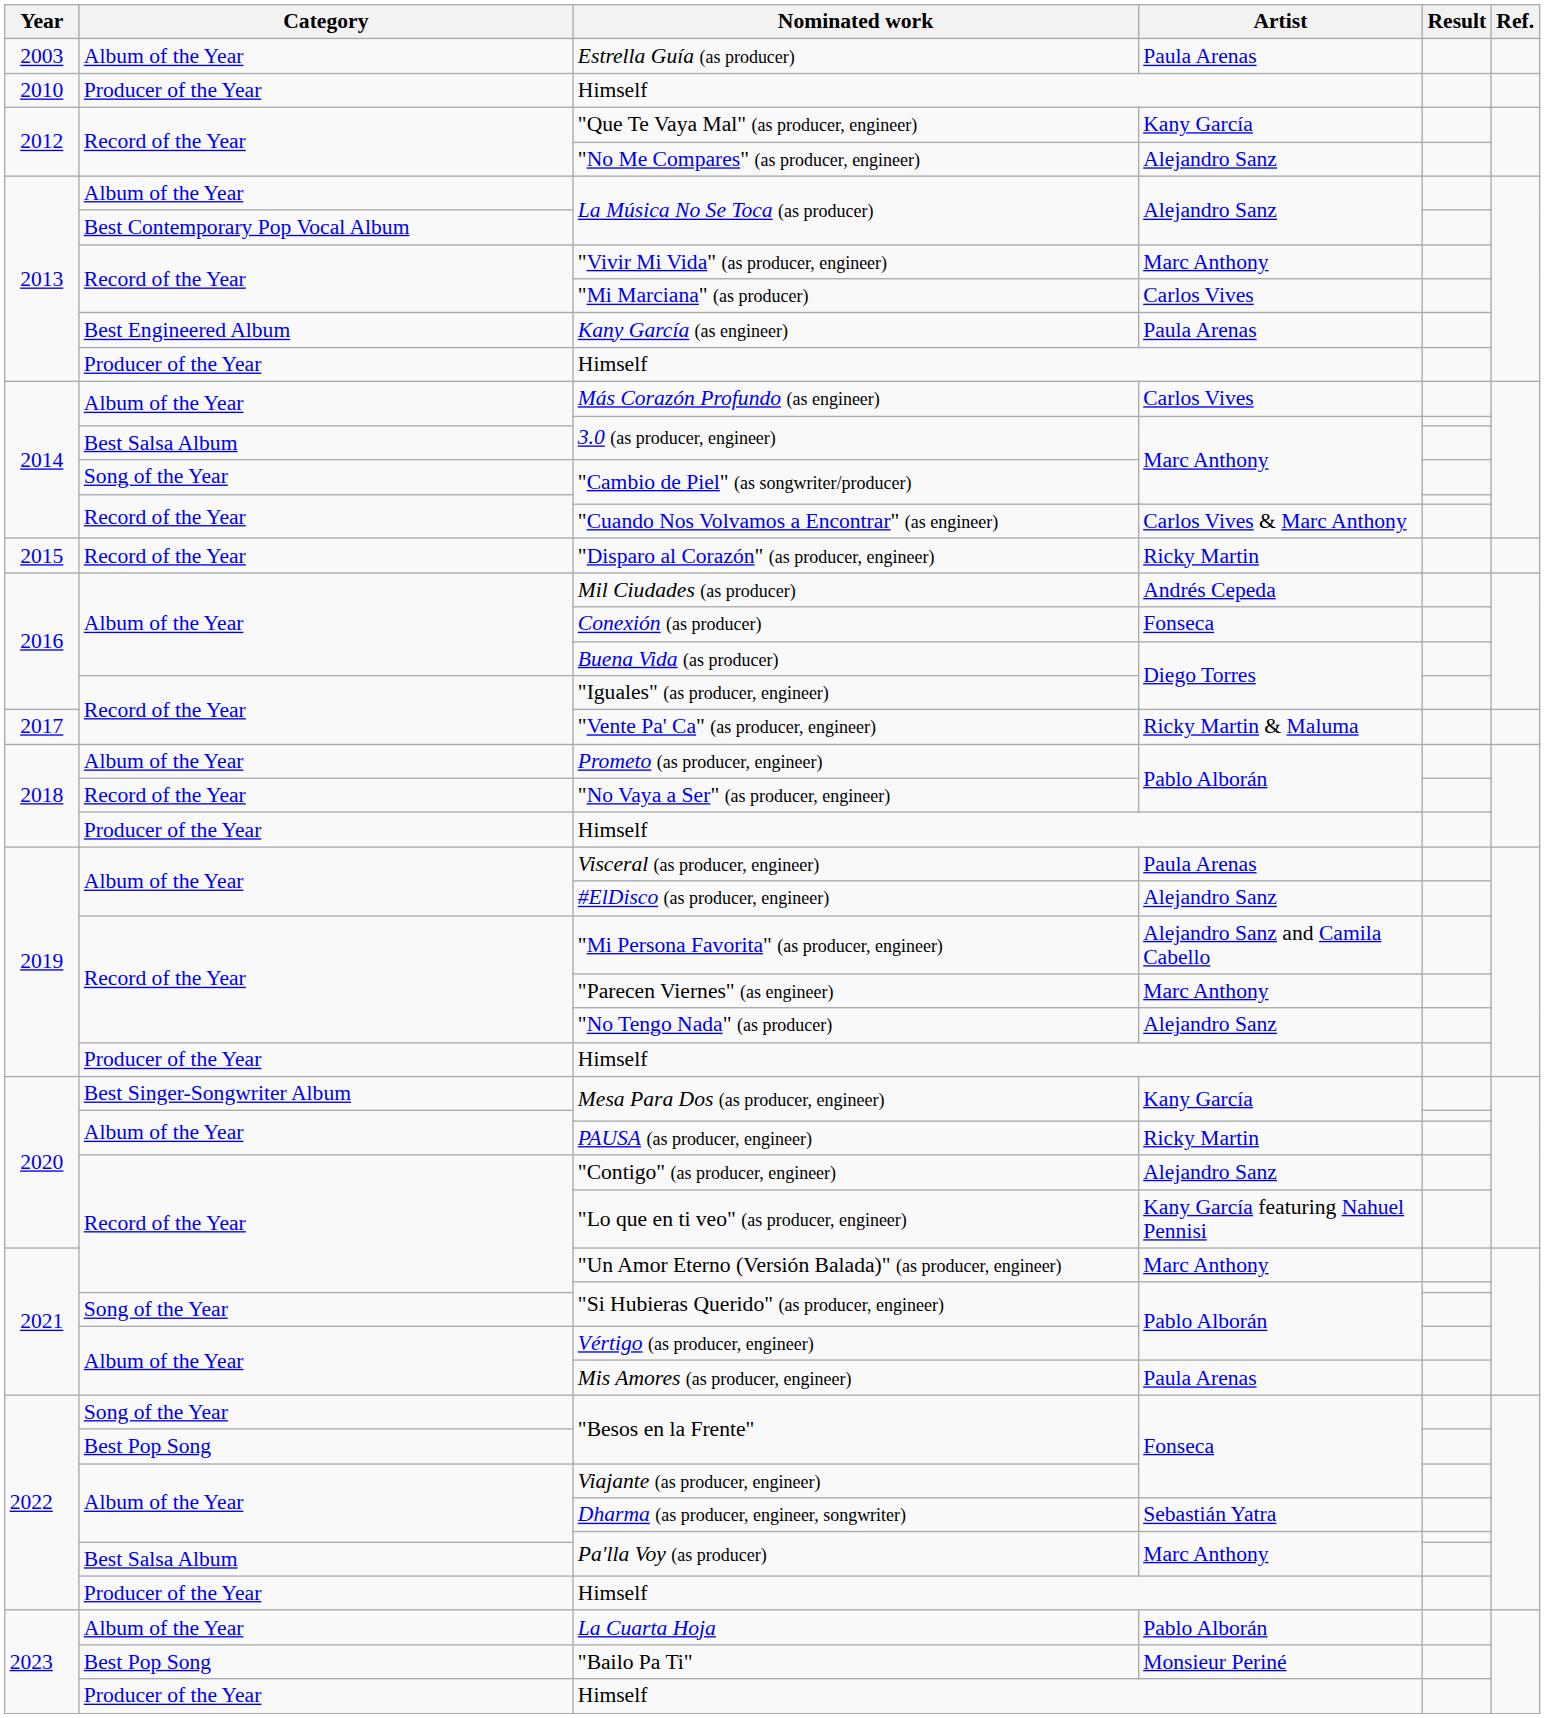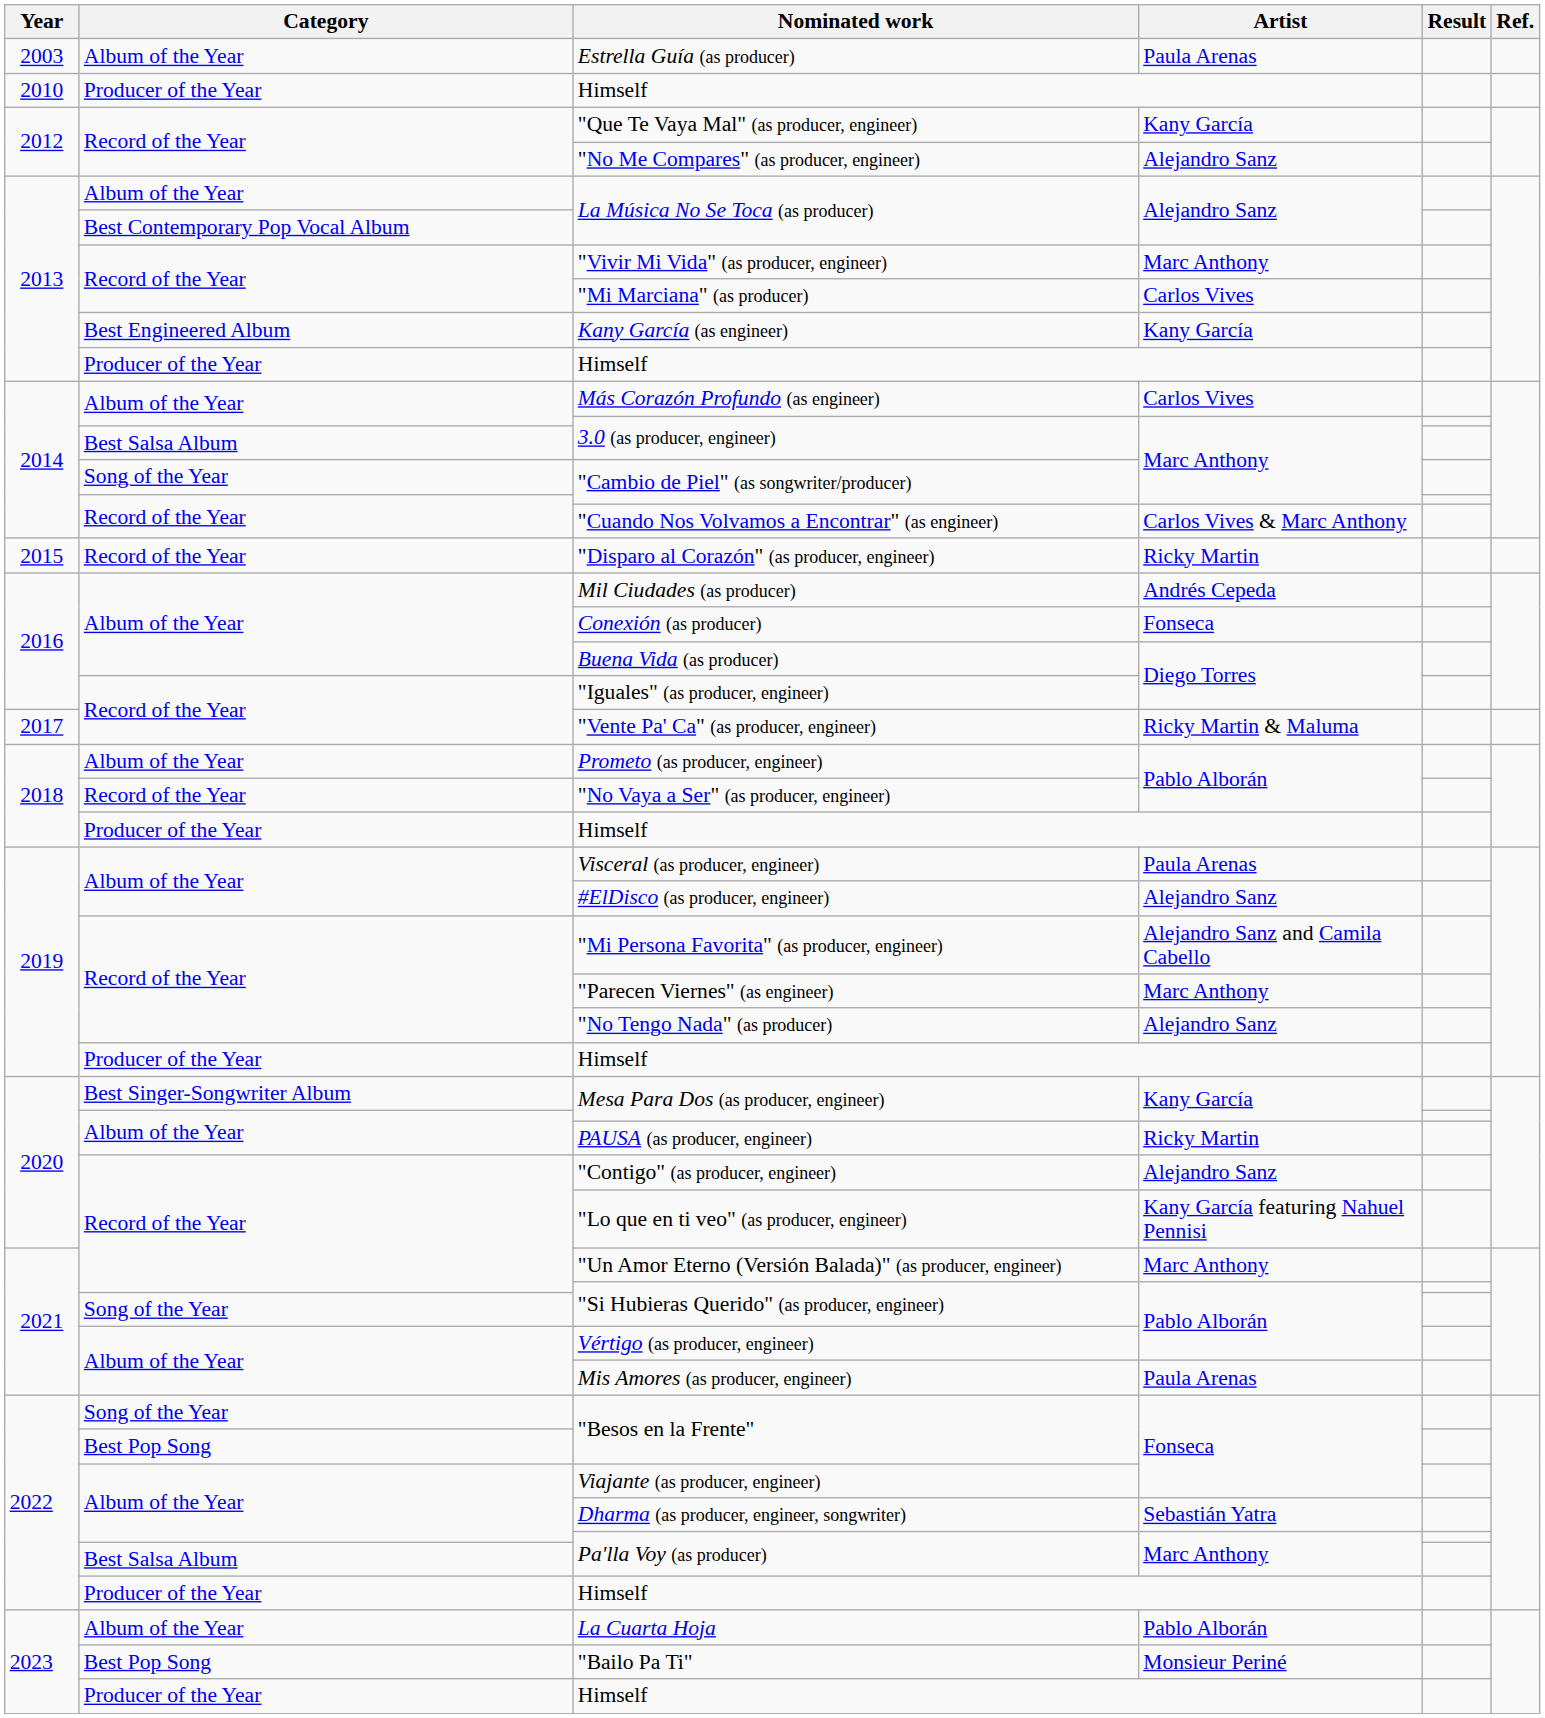 <table class="wikitable" style="width:90%;">
 <tr>
 <th width=5%>Year</th>
 <th style="width:35%;">Category</th>
 <th style="width:40%;">Nominated work</th>
 <th style="width:25%;">Artist</th>
 <th style="width:15%;">Result</th>
 <th style="width:5%;">Ref.</th>
 </tr>
 <tr>
 <td style="text-align:center;"><a href='#'>2003</a></td>
 <td><a href='#'>Album of the Year</a></td>
 <td><em>Estrella Guía</em> <small>(as producer)</small></td>
 <td><a href='#'>Paula Arenas</a></td>
 <td></td>
 <td></td>
 </tr>
 <tr>
 <td style="text-align:center;"><a href='#'>2010</a></td>
 <td><a href='#'>Producer of the Year</a></td>
 <td colspan="2">Himself</td>
 <td></td>
 <td></td>
 </tr>
 <tr>
 <td rowspan="2" style="text-align:center;"><a href='#'>2012</a></td>
 <td rowspan="2"><a href='#'>Record of the Year</a></td>
 <td>"Que Te Vaya Mal" <small>(as producer, engineer)</small></td>
 <td><a href='#'>Kany García</a></td>
 <td></td>
 <td rowspan="2"></td>
 </tr>
 <tr>
 <td>"<a href='#'>No Me Compares</a>" <small>(as producer, engineer)</small></td>
 <td><a href='#'>Alejandro Sanz</a></td>
 <td></td>
 </tr>
 <tr>
 <td rowspan="6" style="text-align:center;"><a href='#'>2013</a></td>
 <td><a href='#'>Album of the Year</a></td>
 <td rowspan="2"><em><a href='#'>La Música No Se Toca</a></em> <small>(as producer)</small></td>
 <td rowspan="2"><a href='#'>Alejandro Sanz</a></td>
 <td></td>
 <td rowspan="6"></td>
 </tr>
 <tr>
 <td><a href='#'>Best Contemporary Pop Vocal Album</a></td>
 <td></td>
 </tr>
 <tr>
 <td rowspan="2"><a href='#'>Record of the Year</a></td>
 <td>"<a href='#'>Vivir Mi Vida</a>" <small>(as producer, engineer)</small></td>
 <td><a href='#'>Marc Anthony</a></td>
 <td></td>
 </tr>
 <tr>
 <td>"<a href='#'>Mi Marciana</a>" <small>(as producer)</small></td>
 <td><a href='#'>Carlos Vives</a></td>
 <td></td>
 </tr>
 <tr>
 <td><a href='#'>Best Engineered Album</a></td>
 <td><em><a href='#'>Kany García</a></em> <small>(as engineer)</small></td>
-<td><a href='#'>Paula Arenas</a></td>
+<td><a href='#'>Kany García</a></td>
 <td></td>
 </tr>
 <tr>
 <td><a href='#'>Producer of the Year</a></td>
 <td colspan="2">Himself</td>
 <td></td>
 </tr>
 <tr>
 <td rowspan="6" style="text-align:center;"><a href='#'>2014</a></td>
 <td rowspan="2"><a href='#'>Album of the Year</a></td>
 <td><em><a href='#'>Más Corazón Profundo</a></em> <small>(as engineer)</small></td>
 <td><a href='#'>Carlos Vives</a></td>
 <td></td>
 <td rowspan="6"></td>
 </tr>
 <tr>
 <td rowspan="2"><em><a href='#'>3.0</a></em> <small>(as producer, engineer)</small></td>
 <td rowspan="4"><a href='#'>Marc Anthony</a></td>
 <td></td>
 </tr>
 <tr>
 <td><a href='#'>Best Salsa Album</a></td>
 <td></td>
 </tr>
 <tr>
 <td><a href='#'>Song of the Year</a></td>
 <td rowspan="2">"<a href='#'>Cambio de Piel</a>" <small>(as songwriter/producer)</small></td>
 <td></td>
 </tr>
 <tr>
 <td rowspan="2"><a href='#'>Record of the Year</a></td>
 <td></td>
 </tr>
 <tr>
 <td>"<a href='#'>Cuando Nos Volvamos a Encontrar</a>" <small>(as engineer)</small></td>
 <td><a href='#'>Carlos Vives</a> & <a href='#'>Marc Anthony</a></td>
 <td></td>
 </tr>
 <tr>
 <td style="text-align:center;"><a href='#'>2015</a></td>
 <td><a href='#'>Record of the Year</a></td>
 <td>"<a href='#'>Disparo al Corazón</a>" <small>(as producer, engineer)</small></td>
 <td><a href='#'>Ricky Martin</a></td>
 <td></td>
 <td></td>
 </tr>
 <tr>
 <td rowspan="4" style="text-align:center;"><a href='#'>2016</a></td>
 <td rowspan="3"><a href='#'>Album of the Year</a></td>
 <td><em>Mil Ciudades</em> <small>(as producer)</small></td>
 <td><a href='#'>Andrés Cepeda</a></td>
 <td></td>
 <td rowspan="4"></td>
 </tr>
 <tr>
 <td><em><a href='#'>Conexión</a></em> <small>(as producer)</small></td>
 <td><a href='#'>Fonseca</a></td>
 <td></td>
 </tr>
 <tr>
 <td><em><a href='#'>Buena Vida</a></em> <small>(as producer)</small></td>
 <td rowspan="2"><a href='#'>Diego Torres</a></td>
 <td></td>
 </tr>
 <tr>
 <td rowspan="2"><a href='#'>Record of the Year</a></td>
 <td>"Iguales" <small>(as producer, engineer)</small></td>
 <td></td>
 </tr>
 <tr>
 <td style="text-align:center;"><a href='#'>2017</a></td>
 <td>"<a href='#'>Vente Pa' Ca</a>" <small>(as producer, engineer)</small></td>
 <td><a href='#'>Ricky Martin</a> & <a href='#'>Maluma</a></td>
 <td></td>
 <td></td>
 </tr>
 <tr>
 <td rowspan="3" style="text-align:center;"><a href='#'>2018</a></td>
 <td><a href='#'>Album of the Year</a></td>
 <td><em><a href='#'>Prometo</a></em> <small>(as producer, engineer)</small></td>
 <td rowspan="2"><a href='#'>Pablo Alborán</a></td>
 <td></td>
 <td rowspan="3"></td>
 </tr>
 <tr>
 <td><a href='#'>Record of the Year</a></td>
 <td>"<a href='#'>No Vaya a Ser</a>" <small>(as producer, engineer)</small></td>
 <td></td>
 </tr>
 <tr>
 <td><a href='#'>Producer of the Year</a></td>
 <td colspan="2">Himself</td>
 <td></td>
 </tr>
 <tr>
 <td rowspan="6" style="text-align:center;"><a href='#'>2019</a></td>
 <td rowspan="2"><a href='#'>Album of the Year</a></td>
 <td><em>Visceral</em> <small>(as producer, engineer)</small></td>
 <td><a href='#'>Paula Arenas</a></td>
 <td></td>
 <td rowspan="6"></td>
 </tr>
 <tr>
 <td><em><a href='#'>#ElDisco</a></em> <small>(as producer, engineer)</small></td>
 <td><a href='#'>Alejandro Sanz</a></td>
 <td></td>
 </tr>
 <tr>
 <td rowspan="3"><a href='#'>Record of the Year</a></td>
 <td>"<a href='#'>Mi Persona Favorita</a>" <small>(as producer, engineer)</small></td>
 <td><a href='#'>Alejandro Sanz</a> and <a href='#'>Camila Cabello</a></td>
 <td></td>
 </tr>
 <tr>
 <td>"Parecen Viernes" <small>(as engineer)</small></td>
 <td><a href='#'>Marc Anthony</a></td>
 <td></td>
 </tr>
 <tr>
 <td>"<a href='#'>No Tengo Nada</a>" <small>(as producer)</small></td>
 <td><a href='#'>Alejandro Sanz</a></td>
 <td></td>
 </tr>
 <tr>
 <td><a href='#'>Producer of the Year</a></td>
 <td colspan="2">Himself</td>
 <td></td>
 </tr>
 <tr>
 <td rowspan="5" style="text-align:center;"><a href='#'>2020</a></td>
 <td><a href='#'>Best Singer-Songwriter Album</a></td>
 <td rowspan="2"><em>Mesa Para Dos</em> <small>(as producer, engineer)</small></td>
 <td rowspan="2"><a href='#'>Kany García</a></td>
 <td></td>
 <td rowspan="5"></td>
 </tr>
 <tr>
 <td rowspan="2"><a href='#'>Album of the Year</a></td>
 <td></td>
 </tr>
 <tr>
 <td><em><a href='#'>PAUSA</a></em> <small>(as producer, engineer)</small></td>
 <td><a href='#'>Ricky Martin</a></td>
 <td></td>
 </tr>
 <tr>
 <td rowspan="4"><a href='#'>Record of the Year</a></td>
 <td>"Contigo" <small>(as producer, engineer)</small></td>
 <td><a href='#'>Alejandro Sanz</a></td>
 <td></td>
 </tr>
 <tr>
 <td>"Lo que en ti veo" <small>(as producer, engineer)</small></td>
 <td><a href='#'>Kany García</a> featuring <a href='#'>Nahuel Pennisi</a></td>
 <td></td>
 </tr>
 <tr>
 <td rowspan="5" style="text-align:center;"><a href='#'>2021</a></td>
 <td>"Un Amor Eterno (Versión Balada)" <small>(as producer, engineer)</small></td>
 <td><a href='#'>Marc Anthony</a></td>
 <td></td>
 <td rowspan="5"></td>
 </tr>
 <tr>
 <td rowspan="2">"Si Hubieras Querido" <small>(as producer, engineer)</small></td>
 <td rowspan="3"><a href='#'>Pablo Alborán</a></td>
 <td></td>
 </tr>
 <tr>
 <td><a href='#'>Song of the Year</a></td>
 <td></td>
 </tr>
 <tr>
 <td rowspan="2"><a href='#'>Album of the Year</a></td>
 <td><em><a href='#'>Vértigo</a></em> <small>(as producer, engineer)</small></td>
 <td></td>
 </tr>
 <tr>
 <td><em>Mis Amores</em> <small>(as producer, engineer)</small></td>
 <td><a href='#'>Paula Arenas</a></td>
 <td></td>
 </tr>
 <tr>
 <td rowspan="7"><a href='#'>2022</a></td>
 <td><a href='#'>Song of the Year</a></td>
 <td rowspan="2">"Besos en la Frente" </td>
 <td rowspan="3"><a href='#'>Fonseca</a></td>
 <td></td>
 <td rowspan="7"></td>
 </tr>
 <tr>
 <td><a href='#'>Best Pop Song</a></td>
 <td></td>
 </tr>
 <tr>
 <td rowspan="3"><a href='#'>Album of the Year</a></td>
 <td><em>Viajante</em> <small>(as producer, engineer)</small></td>
 <td></td>
 </tr>
 <tr>
 <td><em><a href='#'>Dharma</a></em> <small>(as producer, engineer, songwriter)</small></td>
 <td><a href='#'>Sebastián Yatra</a></td>
 <td></td>
 </tr>
 <tr>
 <td rowspan="2"><em>Pa'lla Voy</em> <small>(as producer)</small></td>
 <td rowspan="2"><a href='#'>Marc Anthony</a></td>
 <td></td>
 </tr>
 <tr>
 <td><a href='#'>Best Salsa Album</a></td>
 <td></td>
 </tr>
 <tr>
 <td><a href='#'>Producer of the Year</a></td>
 <td colspan="2">Himself</td>
 <td></td>
 </tr>
 <tr>
 <td rowspan="3"><a href='#'>2023</a></td>
 <td><a href='#'>Album of the Year</a></td>
 <td><em><a href='#'>La Cuarta Hoja</a></em></td>
 <td><a href='#'>Pablo Alborán</a> </td>
 <td></td>
 <td rowspan="3"></td>
 </tr>
 <tr>
 <td><a href='#'>Best Pop Song</a></td>
 <td>"Bailo Pa Ti" </td>
 <td><a href='#'>Monsieur Periné</a></td>
 <td></td>
 </tr>
 <tr>
 <td><a href='#'>Producer of the Year</a></td>
 <td colspan="2">Himself</td>
 <td></td>
 </tr>
 <tr>
 </tr>
 </table>
